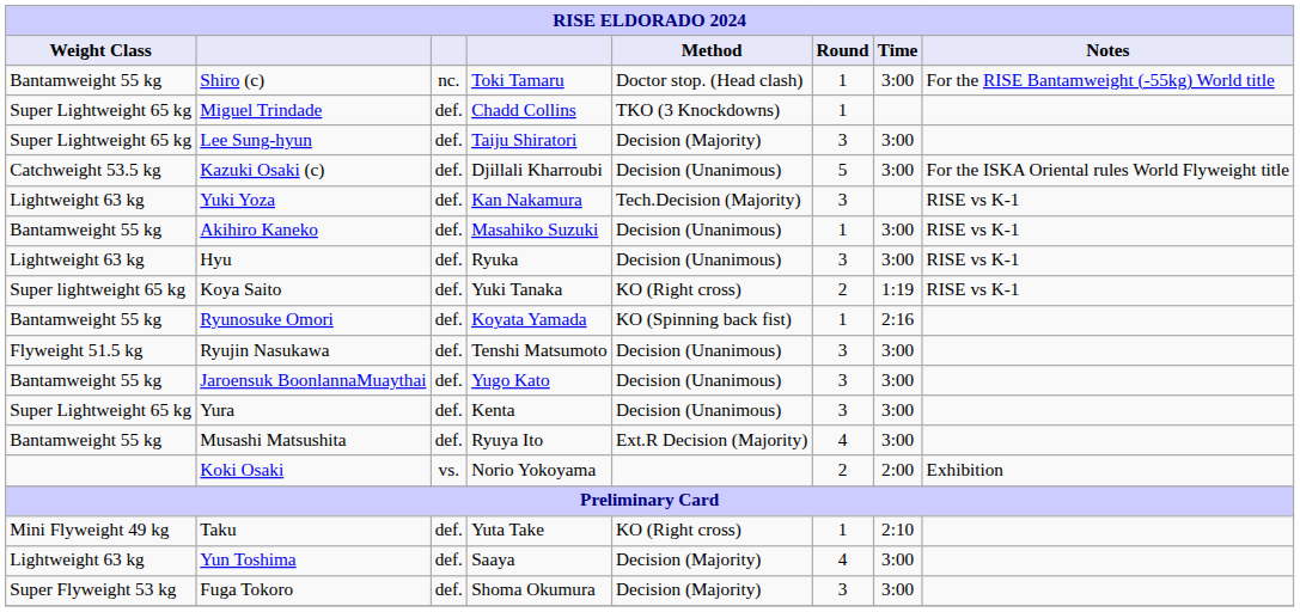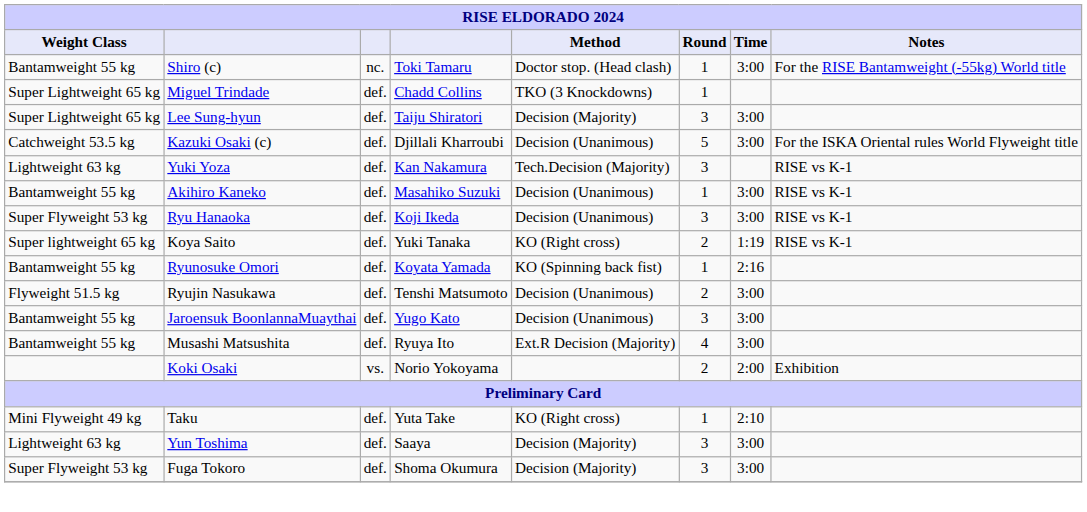 <table class="wikitable" style="font-size: 80%;">
 <tr>
 <th colspan="8" style="background-color: #ccf; color: #000080; text-align: center;"><strong>RISE ELDORADO 2024</strong></th>
 </tr>
 <tr>
 <th colspan="1" style="background-color: #E6E8FA; color: #000000; text-align: center;">Weight Class</th>
 <th colspan="1" style="background-color: #E6E8FA; color: #000000; text-align: center;"></th>
 <th colspan="1" style="background-color: #E6E8FA; color: #000000; text-align: center;"></th>
 <th colspan="1" style="background-color: #E6E8FA; color: #000000; text-align: center;"></th>
 <th colspan="1" style="background-color: #E6E8FA; color: #000000; text-align: center;">Method</th>
 <th colspan="1" style="background-color: #E6E8FA; color: #000000; text-align: center;">Round</th>
 <th colspan="1" style="background-color: #E6E8FA; color: #000000; text-align: center;">Time</th>
 <th colspan="1" style="background-color: #E6E8FA; color: #000000; text-align: center;">Notes</th>
 </tr>
 <tr>
 <td>Bantamweight 55 kg</td>
 <td> <a href='#'>Shiro</a> (c)</td>
 <td align="center">nc.</td>
 <td> <a href='#'>Toki Tamaru</a></td>
 <td>Doctor stop. (Head clash)</td>
 <td align="center">1</td>
 <td align="center">3:00</td>
 <td>For the <a href='#'>RISE Bantamweight (-55kg) World title</a></td>
 </tr>
 <tr>
 <td>Super Lightweight 65 kg</td>
 <td> <a href='#'>Miguel Trindade</a></td>
 <td align="center">def.</td>
 <td> <a href='#'>Chadd Collins</a></td>
 <td>TKO (3 Knockdowns)</td>
 <td align="center">1</td>
 <td align="center"></td>
 <td></td>
 </tr>
 <tr>
 <td>Super Lightweight 65 kg</td>
 <td> <a href='#'>Lee Sung-hyun</a></td>
 <td align="center">def.</td>
 <td> <a href='#'>Taiju Shiratori</a></td>
 <td>Decision (Majority)</td>
 <td align="center">3</td>
 <td align="center">3:00</td>
 <td></td>
 </tr>
 <tr>
 <td>Catchweight 53.5 kg</td>
 <td> <a href='#'>Kazuki Osaki</a> (c)</td>
 <td align="center">def.</td>
 <td> Djillali Kharroubi</td>
 <td>Decision (Unanimous)</td>
 <td align="center">5</td>
 <td align="center">3:00</td>
 <td>For the ISKA Oriental rules World Flyweight title</td>
 </tr>
 <tr>
 <td>Lightweight 63 kg</td>
 <td> <a href='#'>Yuki Yoza</a></td>
 <td align="center">def.</td>
 <td> <a href='#'>Kan Nakamura</a></td>
 <td>Tech.Decision (Majority)</td>
 <td align="center">3</td>
 <td align="center"></td>
 <td>RISE vs K-1</td>
 </tr>
 <tr>
 <td>Bantamweight 55 kg</td>
 <td> <a href='#'>Akihiro Kaneko</a></td>
 <td align="center">def.</td>
 <td> <a href='#'>Masahiko Suzuki</a></td>
 <td>Decision (Unanimous)</td>
 <td align="center">1</td>
 <td align="center">3:00</td>
 <td>RISE vs K-1</td>
 </tr>
 <tr>
-<td>Lightweight 63 kg</td>
-<td> Hyu</td>
+<td>Super Flyweight 53 kg</td>
+<td> <a href='#'>Ryu Hanaoka</a></td>
 <td align="center">def.</td>
-<td> Ryuka</td>
+<td> <a href='#'>Koji Ikeda</a></td>
 <td>Decision (Unanimous)</td>
 <td align="center">3</td>
 <td align="center">3:00</td>
 <td>RISE vs K-1</td>
 </tr>
 <tr>
 <td>Super lightweight 65 kg</td>
 <td> Koya Saito</td>
 <td align="center">def.</td>
 <td> Yuki Tanaka</td>
 <td>KO (Right cross)</td>
 <td align="center">2</td>
 <td align="center">1:19</td>
 <td>RISE vs K-1</td>
 </tr>
 <tr>
 <td>Bantamweight 55 kg</td>
 <td> <a href='#'>Ryunosuke Omori</a></td>
 <td align="center">def.</td>
 <td> <a href='#'>Koyata Yamada</a></td>
 <td>KO (Spinning back fist)</td>
 <td align="center">1</td>
 <td align="center">2:16</td>
 <td></td>
 </tr>
 <tr>
 <td>Flyweight 51.5 kg</td>
 <td> Ryujin Nasukawa</td>
 <td align="center">def.</td>
 <td> Tenshi Matsumoto</td>
 <td>Decision (Unanimous)</td>
-<td align="center">3</td>
+<td align="center">2</td>
 <td align="center">3:00</td>
 <td></td>
 </tr>
 <tr>
 <td>Bantamweight 55 kg</td>
 <td> <a href='#'>Jaroensuk BoonlannaMuaythai</a></td>
 <td align="center">def.</td>
 <td> <a href='#'>Yugo Kato</a></td>
-<td>Decision (Unanimous)</td>
-<td align="center">3</td>
-<td align="center">3:00</td>
-<td></td>
-</tr>
-<tr>
-<td>Super Lightweight 65 kg</td>
-<td> Yura</td>
-<td align="center">def.</td>
-<td> Kenta</td>
 <td>Decision (Unanimous)</td>
 <td align="center">3</td>
 <td align="center">3:00</td>
 <td></td>
 </tr>
 <tr>
 <td>Bantamweight 55 kg</td>
 <td> Musashi Matsushita</td>
 <td align="center">def.</td>
 <td> Ryuya Ito</td>
 <td>Ext.R Decision (Majority)</td>
 <td align="center">4</td>
 <td align="center">3:00</td>
 <td></td>
 </tr>
 <tr>
 <td></td>
 <td> <a href='#'>Koki Osaki</a></td>
 <td align="center">vs.</td>
 <td> Norio Yokoyama</td>
 <td></td>
 <td align="center">2</td>
 <td align="center">2:00</td>
 <td>Exhibition</td>
 </tr>
 <tr>
 <th colspan="8" style="background-color: #ccf; color: #000080; text-align: center;"><strong>Preliminary Card</strong></th>
 </tr>
 <tr>
 <td>Mini Flyweight 49 kg</td>
 <td> Taku</td>
 <td align="center">def.</td>
 <td> Yuta Take</td>
 <td>KO (Right cross)</td>
 <td align="center">1</td>
 <td align="center">2:10</td>
 <td></td>
 </tr>
 <tr>
 <td>Lightweight 63 kg</td>
 <td> <a href='#'>Yun Toshima</a></td>
 <td align="center">def.</td>
 <td> Saaya</td>
 <td>Decision (Majority)</td>
-<td align="center">4</td>
+<td align="center">3</td>
 <td align="center">3:00</td>
 <td></td>
 </tr>
 <tr>
 <td>Super Flyweight 53 kg</td>
 <td> Fuga Tokoro</td>
 <td align="center">def.</td>
 <td> Shoma Okumura</td>
 <td>Decision (Majority)</td>
 <td align="center">3</td>
 <td align="center">3:00</td>
 <td></td>
 </tr>
 <tr>
 </tr>
 </table>
